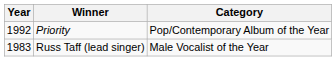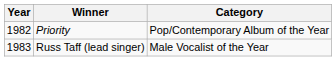 <table class="wikitable">
 <tr>
 <th>Year</th>
 <th>Winner</th>
 <th>Category</th>
 </tr>
 <tr>
-<td>1992</td>
+<td>1982</td>
 <td><em>Priority</em></td>
 <td>Pop/Contemporary Album of the Year</td>
 </tr>
 <tr>
 <td>1983</td>
 <td>Russ Taff (lead singer)</td>
 <td>Male Vocalist of the Year</td>
 </tr>
 </table>
